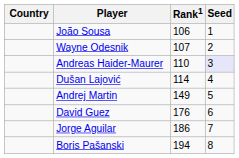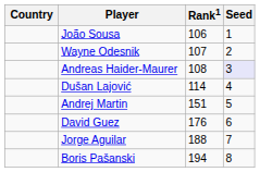 <table class="sortable wikitable">
 <tr>
 <th width="70">Country</th>
 <th width="175">Player</th>
 <th>Rank<sup>1</sup></th>
 <th>Seed</th>
 </tr>
 <tr>
 <td></td>
 <td><a href='#'>João Sousa</a></td>
 <td>106</td>
 <td>1</td>
 </tr>
 <tr>
 <td></td>
 <td><a href='#'>Wayne Odesnik</a></td>
 <td>107</td>
 <td>2</td>
 </tr>
 <tr>
 <td></td>
 <td><a href='#'>Andreas Haider-Maurer</a></td>
-<td>110</td>
+<td>108</td>
 <td style="background: lavender;">3</td>
 </tr>
 <tr>
 <td></td>
 <td><a href='#'>Dušan Lajović</a></td>
 <td>114</td>
 <td>4</td>
 </tr>
 <tr>
 <td></td>
 <td><a href='#'>Andrej Martin</a></td>
-<td>149</td>
+<td>151</td>
 <td>5</td>
 </tr>
 <tr>
 <td></td>
 <td><a href='#'>David Guez</a></td>
 <td>176</td>
 <td>6</td>
 </tr>
 <tr>
 <td></td>
 <td><a href='#'>Jorge Aguilar</a></td>
-<td>186</td>
+<td>188</td>
 <td>7</td>
 </tr>
 <tr>
 <td></td>
 <td><a href='#'>Boris Pašanski</a></td>
 <td>194</td>
 <td>8</td>
 </tr>
 </table>
